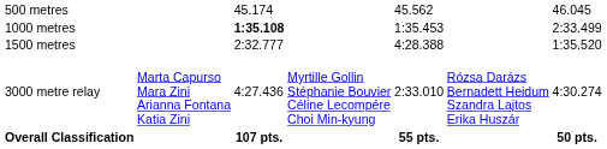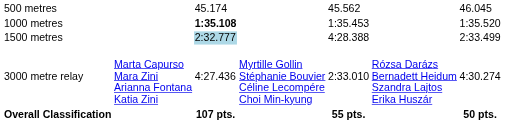 <table>
 <tr>
 <td>500 metres</td>
 <td></td>
 <td>45.174</td>
 <td></td>
 <td>45.562</td>
 <td></td>
 <td>46.045</td>
 </tr>
 <tr>
 <td>1000 metres</td>
 <td></td>
 <td><strong>1:35.108</strong></td>
 <td></td>
 <td>1:35.453</td>
 <td></td>
-<td>2:33.499</td>
+<td>1:35.520</td>
 </tr>
 <tr>
 <td>1500 metres</td>
 <td></td>
-<td>2:32.777</td>
+<td style="background: lightblue;">2:32.777</td>
 <td></td>
 <td>4:28.388</td>
 <td></td>
-<td>1:35.520</td>
+<td>2:33.499</td>
 </tr>
 <tr>
 <td>3000 metre relay</td>
 <td valign=top><br><a href='#'>Marta Capurso</a><br><a href='#'>Mara Zini</a><br><a href='#'>Arianna Fontana</a><br><a href='#'>Katia Zini</a></td>
 <td>4:27.436</td>
 <td valign=top><br><a href='#'>Myrtille Gollin</a><br><a href='#'>Stéphanie Bouvier</a><br><a href='#'>Céline Lecompére</a><br><a href='#'>Choi Min-kyung</a></td>
 <td>2:33.010</td>
 <td valign=top><br><a href='#'>Rózsa Darázs</a><br><a href='#'>Bernadett Heidum</a><br><a href='#'>Szandra Lajtos</a><br><a href='#'>Erika Huszár</a></td>
 <td>4:30.274</td>
 </tr>
 <tr>
 <th>Overall Classification</th>
 <th></th>
 <th>107 pts.</th>
 <th></th>
 <th>55 pts.</th>
 <th></th>
 <th>50 pts.</th>
 </tr>
 </table>
